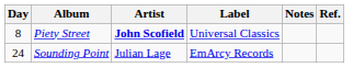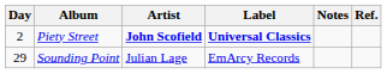 <table class="wikitable">
 <tr>
 <th>Day</th>
 <th>Album</th>
 <th>Artist</th>
 <th>Label</th>
 <th>Notes</th>
 <th>Ref.</th>
 </tr>
 <tr>
-<td rowspan="1" style="text-align:center;">8</td>
+<td rowspan="1" style="text-align:center;">2</td>
 <td><em><a href='#'>Piety Street</a></em></td>
 <td><strong><a href='#'>John Scofield</a></strong></td>
-<td><a href='#'>Universal Classics</a></td>
+<td><strong><a href='#'>Universal Classics</a></strong></td>
 <td></td>
 <td style="text-align:center;"></td>
 </tr>
 <tr>
-<td rowspan="1" style="text-align:center;">24</td>
+<td rowspan="1" style="text-align:center;">29</td>
 <td><em><a href='#'>Sounding Point</a></em></td>
 <td><a href='#'>Julian Lage</a></td>
 <td><a href='#'>EmArcy Records</a></td>
 <td></td>
 <td></td>
 </tr>
 </table>
